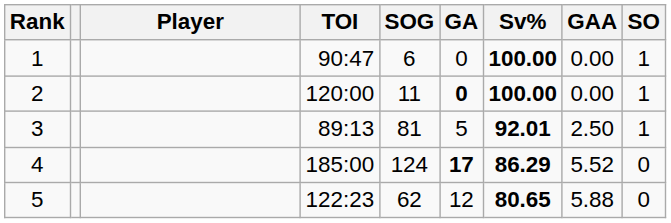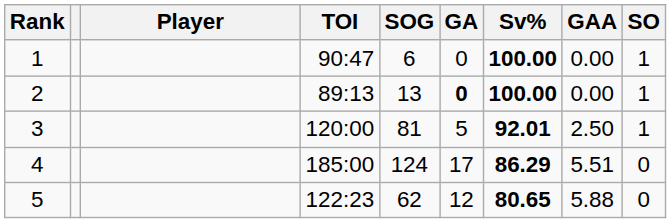 <table class="wikitable sortable" style="text-align:center;">
 <tr>
 <th width=30>Rank</th>
 <th></th>
 <th width=150>Player</th>
 <th width=20>TOI</th>
 <th width=20>SOG</th>
 <th width=20>GA</th>
 <th width=20>Sv%</th>
 <th width=20>GAA</th>
 <th width=20>SO</th>
 </tr>
 <tr>
 <td>1</td>
 <td></td>
 <td align=left></td>
 <td align=right>90:47</td>
 <td>6</td>
 <td>0</td>
 <td><strong>100.00</strong></td>
 <td>0.00</td>
 <td>1</td>
 </tr>
 <tr>
 <td>2</td>
 <td></td>
 <td align=left></td>
-<td align=right>120:00</td>
-<td>11</td>
+<td align=right>89:13</td>
+<td>13</td>
 <td><strong>0</strong></td>
 <td><strong>100.00</strong></td>
 <td>0.00</td>
 <td>1</td>
 </tr>
 <tr>
 <td>3</td>
 <td></td>
 <td align=left></td>
-<td align=right>89:13</td>
+<td align=right>120:00</td>
 <td>81</td>
 <td>5</td>
 <td><strong>92.01</strong></td>
 <td>2.50</td>
 <td>1</td>
 </tr>
 <tr>
 <td>4</td>
 <td></td>
 <td align=left></td>
 <td align=right>185:00</td>
 <td>124</td>
-<td><strong>17</strong></td>
+<td>17</td>
 <td><strong>86.29</strong></td>
-<td>5.52</td>
+<td>5.51</td>
 <td>0</td>
 </tr>
 <tr>
 <td>5</td>
 <td></td>
 <td align=left></td>
 <td align=right>122:23</td>
 <td>62</td>
 <td>12</td>
 <td><strong>80.65</strong></td>
 <td>5.88</td>
 <td>0</td>
 </tr>
 </table>
